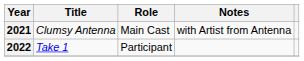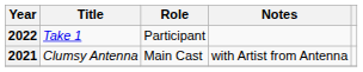 <table class="wikitable plainrowheaders">
 <tr>
 <th scope="col">Year</th>
 <th scope="col">Title</th>
 <th scope="col">Role</th>
 <th scope="col">Notes</th>
 <th scope="col" class="unsortable"></th>
 </tr>
 <tr>
+<th scope="row">2022</th>
+<td><em><a href='#'>Take 1</a></em></td>
+<td>Participant</td>
+<td></td>
+<td></td>
+</tr>
+<tr>
 <th scope="row">2021</th>
 <td><em>Clumsy Antenna</em>  </td>
 <td>Main Cast</td>
 <td>with Artist from Antenna</td>
 <td></td>
 </tr>
 <tr>
-<th scope="row">2022</th>
-<td><em><a href='#'>Take 1</a></em></td>
-<td>Participant</td>
-<td></td>
-<td></td>
-</tr>
-<tr>
 </tr>
 </table>
